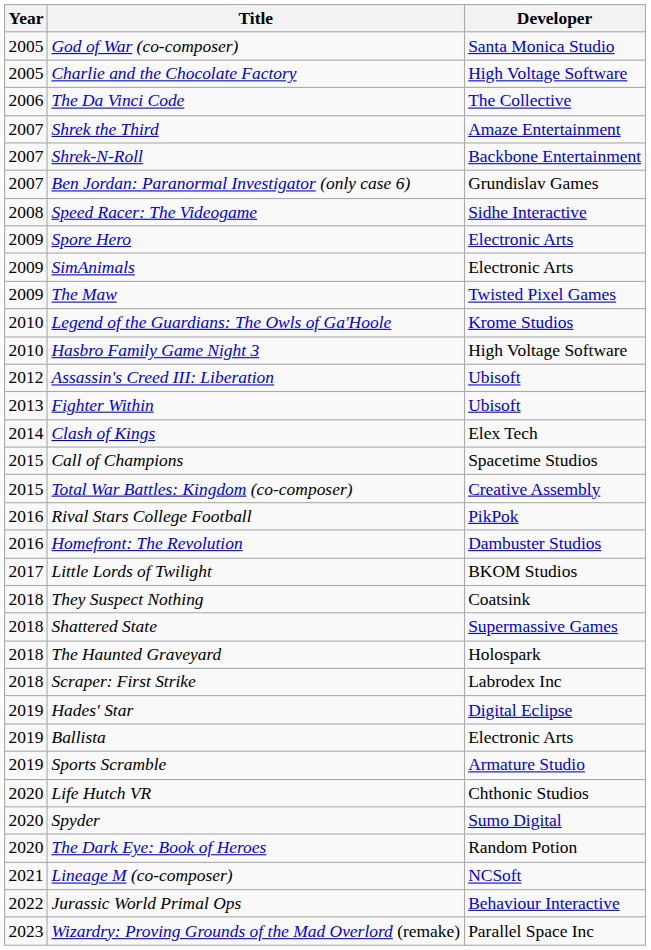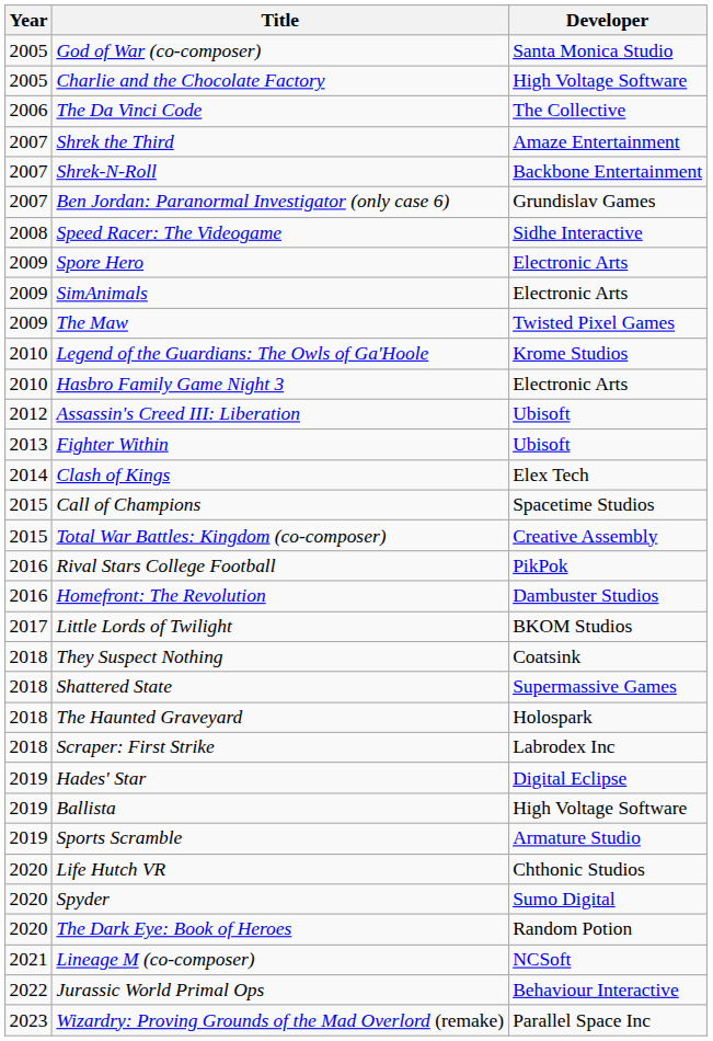 <table class="wikitable">
 <tr>
 <th>Year</th>
 <th>Title</th>
 <th>Developer</th>
 </tr>
 <tr>
 <td>2005</td>
 <td><em><a href='#'>God of War</a> (co-composer)</em></td>
 <td><a href='#'>Santa Monica Studio</a></td>
 </tr>
 <tr>
 <td>2005</td>
 <td><em><a href='#'>Charlie and the Chocolate Factory</a></em></td>
 <td><a href='#'>High Voltage Software</a></td>
 </tr>
 <tr>
 <td>2006</td>
 <td><em><a href='#'>The Da Vinci Code</a></em></td>
 <td><a href='#'>The Collective</a></td>
 </tr>
 <tr>
 <td>2007</td>
 <td><em><a href='#'>Shrek the Third</a></em></td>
 <td><a href='#'>Amaze Entertainment</a></td>
 </tr>
 <tr>
 <td>2007</td>
 <td><em><a href='#'>Shrek-N-Roll</a></em></td>
 <td><a href='#'>Backbone Entertainment</a></td>
 </tr>
 <tr>
 <td>2007</td>
 <td><em><a href='#'>Ben Jordan: Paranormal Investigator</a> (only case 6)</em></td>
 <td>Grundislav Games</td>
 </tr>
 <tr>
 <td>2008</td>
 <td><em><a href='#'>Speed Racer: The Videogame</a></em></td>
 <td><a href='#'>Sidhe Interactive</a></td>
 </tr>
 <tr>
 <td>2009</td>
 <td><em><a href='#'>Spore Hero</a></em></td>
 <td><a href='#'>Electronic Arts</a></td>
 </tr>
 <tr>
 <td>2009</td>
 <td><em><a href='#'>SimAnimals</a></em></td>
 <td>Electronic Arts</td>
 </tr>
 <tr>
 <td>2009</td>
 <td><em><a href='#'>The Maw</a></em></td>
 <td><a href='#'>Twisted Pixel Games</a></td>
 </tr>
 <tr>
 <td>2010</td>
 <td><em><a href='#'>Legend of the Guardians: The Owls of Ga'Hoole</a></em></td>
 <td><a href='#'>Krome Studios</a></td>
 </tr>
 <tr>
 <td>2010</td>
 <td><em><a href='#'>Hasbro Family Game Night 3</a></em></td>
-<td>High Voltage Software</td>
+<td>Electronic Arts</td>
 </tr>
 <tr>
 <td>2012</td>
 <td><em><a href='#'>Assassin's Creed III: Liberation</a></em></td>
 <td><a href='#'>Ubisoft</a></td>
 </tr>
 <tr>
 <td>2013</td>
 <td><em><a href='#'>Fighter Within</a></em></td>
 <td><a href='#'>Ubisoft</a></td>
 </tr>
 <tr>
 <td>2014</td>
 <td><em><a href='#'>Clash of Kings</a></em></td>
 <td>Elex Tech</td>
 </tr>
 <tr>
 <td>2015</td>
 <td><em>Call of Champions</em></td>
 <td>Spacetime Studios</td>
 </tr>
 <tr>
 <td>2015</td>
 <td><em><a href='#'>Total War Battles: Kingdom</a> (co-composer)</em></td>
 <td><a href='#'>Creative Assembly</a></td>
 </tr>
 <tr>
 <td>2016</td>
 <td><em>Rival Stars College Football</em></td>
 <td><a href='#'>PikPok</a></td>
 </tr>
 <tr>
 <td>2016</td>
 <td><em><a href='#'>Homefront: The Revolution</a></em></td>
 <td><a href='#'>Dambuster Studios</a></td>
 </tr>
 <tr>
 <td>2017</td>
 <td><em>Little Lords of Twilight</em></td>
 <td>BKOM Studios</td>
 </tr>
 <tr>
 <td>2018</td>
 <td><em>They Suspect Nothing</em></td>
 <td>Coatsink</td>
 </tr>
 <tr>
 <td>2018</td>
 <td><em>Shattered State</em></td>
 <td><a href='#'>Supermassive Games</a></td>
 </tr>
 <tr>
 <td>2018</td>
 <td><em>The Haunted Graveyard</em></td>
 <td>Holospark</td>
 </tr>
 <tr>
 <td>2018</td>
 <td><em>Scraper: First Strike</em></td>
 <td>Labrodex Inc</td>
 </tr>
 <tr>
 <td>2019</td>
 <td><em>Hades' Star</em></td>
 <td><a href='#'>Digital Eclipse</a></td>
 </tr>
 <tr>
 <td>2019</td>
 <td><em>Ballista</em></td>
-<td>Electronic Arts</td>
+<td>High Voltage Software</td>
 </tr>
 <tr>
 <td>2019</td>
 <td><em>Sports Scramble</em></td>
 <td><a href='#'>Armature Studio</a></td>
 </tr>
 <tr>
 <td>2020</td>
 <td><em>Life Hutch VR</em></td>
 <td>Chthonic Studios</td>
 </tr>
 <tr>
 <td>2020</td>
 <td><em>Spyder</em></td>
 <td><a href='#'>Sumo Digital</a></td>
 </tr>
 <tr>
 <td>2020</td>
 <td><em><a href='#'>The Dark Eye: Book of Heroes</a></em></td>
 <td>Random Potion</td>
 </tr>
 <tr>
 <td>2021</td>
 <td><em><a href='#'>Lineage M</a> (co-composer)</em></td>
 <td><a href='#'>NCSoft</a></td>
 </tr>
 <tr>
 <td>2022</td>
 <td><em>Jurassic World Primal Ops</em></td>
 <td><a href='#'>Behaviour Interactive</a></td>
 </tr>
 <tr>
 <td>2023</td>
 <td><em><a href='#'>Wizardry: Proving Grounds of the Mad Overlord</a></em> (remake)</td>
 <td>Parallel Space Inc</td>
 </tr>
 </table>
